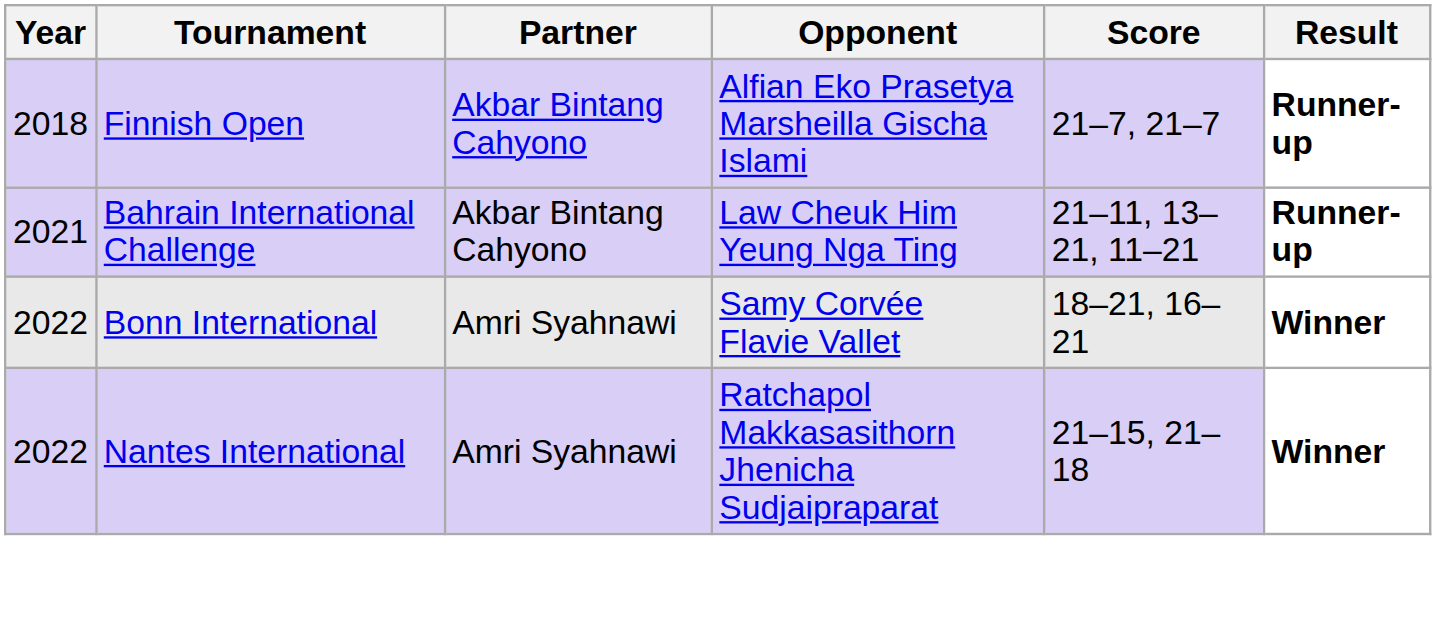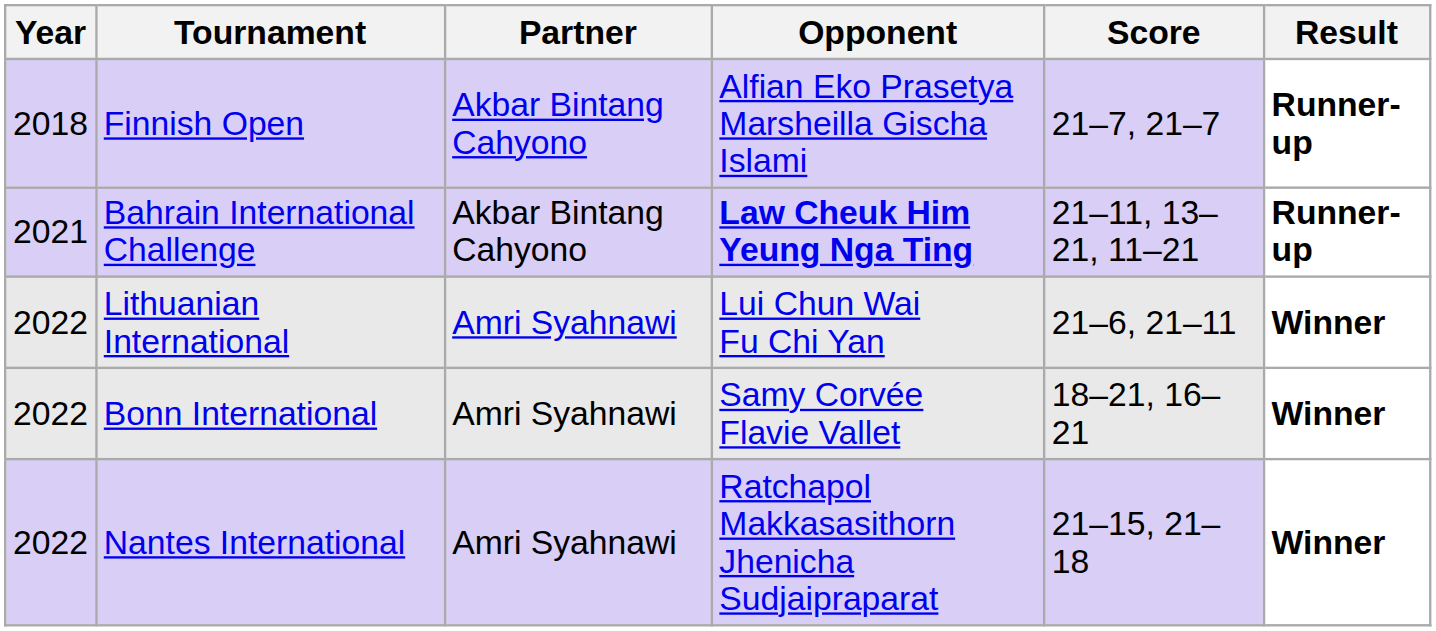 <table class="sortable wikitable" style="font-size: 90%;">
 <tr>
 <th>Year</th>
 <th>Tournament</th>
 <th>Partner</th>
 <th>Opponent</th>
 <th>Score</th>
 <th>Result</th>
 </tr>
 <tr style="background:#D8CEF6">
 <td align="center">2018</td>
 <td align="left"><a href='#'>Finnish Open</a></td>
 <td align="left"> <a href='#'>Akbar Bintang Cahyono</a></td>
 <td align="left"> <a href='#'>Alfian Eko Prasetya</a><br> <a href='#'>Marsheilla Gischa Islami</a></td>
 <td align="left">21–7, 21–7</td>
 <td style="text-align:left; background:white"> <strong>Runner-up</strong></td>
 </tr>
 <tr style="background:#D8CEF6">
 <td align="center">2021</td>
 <td align="left"><a href='#'>Bahrain International Challenge</a></td>
 <td align="left"> Akbar Bintang Cahyono</td>
-<td align="left"> <a href='#'>Law Cheuk Him</a><br> <a href='#'>Yeung Nga Ting</a></td>
+<td align="left"><strong> <a href='#'>Law Cheuk Him</a><br> <a href='#'>Yeung Nga Ting</a></strong></td>
 <td align="left">21–11, 13–21, 11–21</td>
 <td style="text-align:left; background:white"> <strong>Runner-up</strong></td>
+</tr>
+<tr style="background:#E9E9E9">
+<td align="center">2022</td>
+<td align="left"><a href='#'>Lithuanian International</a></td>
+<td align="left"> <a href='#'>Amri Syahnawi</a></td>
+<td align="left"> <a href='#'>Lui Chun Wai</a><br> <a href='#'>Fu Chi Yan</a></td>
+<td align="left">21–6, 21–11</td>
+<td style="text-align:left; background:white"> <strong>Winner</strong></td>
 </tr>
 <tr style="background:#E9E9E9">
 <td align="center">2022</td>
 <td align="left"><a href='#'>Bonn International</a></td>
 <td align="left"> Amri Syahnawi</td>
 <td align="left"> <a href='#'>Samy Corvée</a><br> <a href='#'>Flavie Vallet</a></td>
 <td align="left">18–21, 16–21</td>
 <td style="text-align:left; background:white"> <strong>Winner</strong></td>
 </tr>
 <tr style="background:#D8CEF6">
 <td align="center">2022</td>
 <td align="left"><a href='#'>Nantes International</a></td>
 <td align="left"> Amri Syahnawi</td>
 <td align="left"> <a href='#'>Ratchapol Makkasasithorn</a><br> <a href='#'>Jhenicha Sudjaipraparat</a></td>
 <td align="left">21–15, 21–18</td>
 <td style="text-align:left; background:white"> <strong>Winner</strong></td>
 </tr>
 </table>
